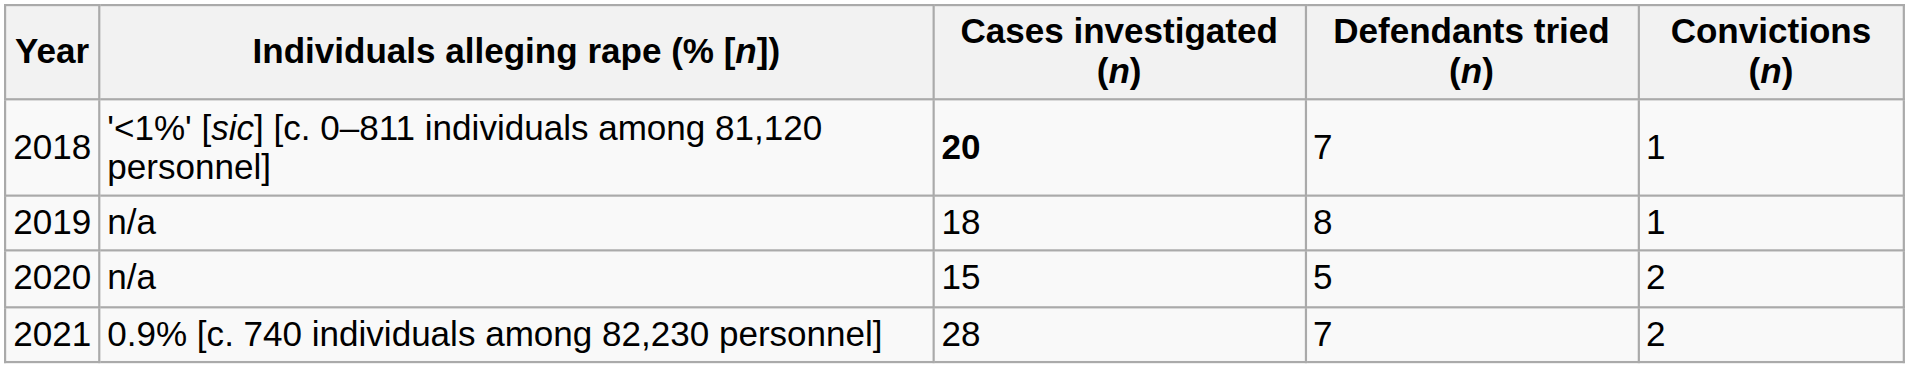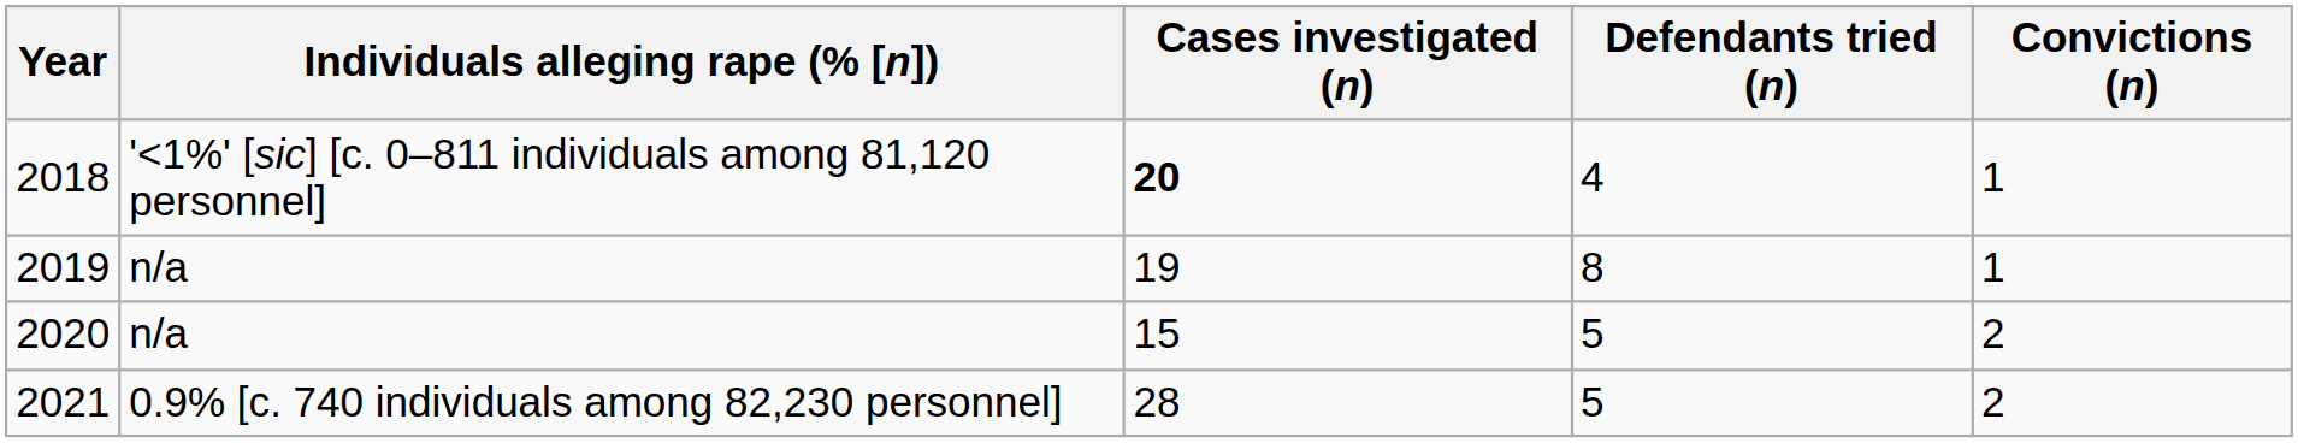 <table class="wikitable">
 <tr>
 <th>Year</th>
 <th>Individuals alleging rape (% [<em>n</em>])</th>
 <th>Cases investigated (<em>n</em>)</th>
 <th>Defendants tried (<em>n</em>)</th>
 <th>Convictions (<em>n</em>)</th>
 </tr>
 <tr>
 <td>2018</td>
 <td>'<1%' [<em>sic</em>] [c. 0–811 individuals among 81,120 personnel]</td>
 <td><strong>20</strong></td>
-<td>7</td>
+<td>4</td>
 <td>1</td>
 </tr>
 <tr>
 <td>2019</td>
 <td>n/a</td>
-<td>18</td>
+<td>19</td>
 <td>8</td>
 <td>1</td>
 </tr>
 <tr>
 <td>2020</td>
 <td>n/a</td>
 <td>15</td>
 <td>5</td>
 <td>2</td>
 </tr>
 <tr>
 <td>2021</td>
 <td>0.9% [c. 740 individuals among 82,230 personnel]</td>
 <td>28</td>
-<td>7</td>
+<td>5</td>
 <td>2</td>
 </tr>
 </table>
